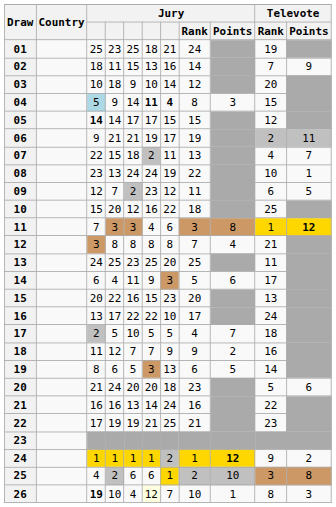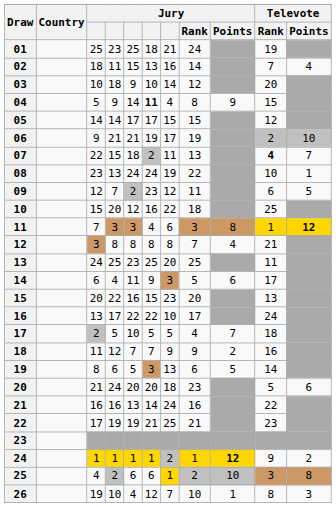 <table class="sortable wikitable collapsible plainrowheaders" style="text-align:center;">
 <tr>
 </tr>
 <tr>
 <th scope="col" rowspan="2">Draw</th>
 <th scope="col" rowspan="2">Country</th>
 <th scope="col" colspan="7">Jury</th>
 <th scope="col" colspan="2">Televote</th>
 </tr>
 <tr>
 <th scope="col"><small></small></th>
 <th scope="col"><small></small></th>
 <th scope="col"><small></small></th>
 <th scope="col"><small></small></th>
 <th scope="col"><small></small></th>
 <th scope="col">Rank</th>
 <th scope="col">Points</th>
 <th scope="col">Rank</th>
 <th scope="col">Points</th>
 </tr>
 <tr>
 <th scope="row" style="text-align:center;">01</th>
 <td style="text-align:left;"></td>
 <td>25</td>
 <td>23</td>
 <td>25</td>
 <td>18</td>
 <td>21</td>
 <td>24</td>
 <td style="background:#AAAAAA;"></td>
 <td>19</td>
 <td style="background:#AAAAAA;"></td>
 </tr>
 <tr>
 <th scope="row" style="text-align:center;">02</th>
 <td style="text-align:left;"></td>
 <td>18</td>
 <td>11</td>
 <td>15</td>
 <td>13</td>
 <td>16</td>
 <td>14</td>
 <td style="background:#AAAAAA;"></td>
 <td>7</td>
-<td>9</td>
+<td>4</td>
 </tr>
 <tr>
 <th scope="row" style="text-align:center;">03</th>
 <td style="text-align:left;"></td>
 <td>10</td>
 <td>18</td>
 <td>9</td>
 <td>10</td>
 <td>14</td>
 <td>12</td>
 <td style="background:#AAAAAA;"></td>
 <td>20</td>
 <td style="background:#AAAAAA;"></td>
 </tr>
 <tr>
 <th scope="row" style="text-align:center;">04</th>
 <td style="text-align:left;"></td>
-<td style="background: lightblue;">5</td>
+<td>5</td>
 <td>9</td>
 <td>14</td>
 <td><strong>11</strong></td>
-<td><strong>4</strong></td>
+<td>4</td>
 <td>8</td>
-<td>3</td>
+<td>9</td>
 <td>15</td>
 <td style="background:#AAAAAA;"></td>
 </tr>
 <tr>
 <th scope="row" style="text-align:center;">05</th>
 <td style="text-align:left;"></td>
-<td><strong>14</strong></td>
+<td>14</td>
 <td>14</td>
 <td>17</td>
 <td>17</td>
 <td>15</td>
 <td>15</td>
 <td style="background:#AAAAAA;"></td>
 <td>12</td>
 <td style="background:#AAAAAA;"></td>
 </tr>
 <tr>
 <th scope="row" style="text-align:center;">06</th>
 <td style="text-align:left;"></td>
 <td>9</td>
 <td>21</td>
 <td>21</td>
 <td>19</td>
 <td>17</td>
 <td>19</td>
 <td style="background:#AAAAAA;"></td>
 <td style="background:silver;">2</td>
-<td style="background:silver;">11</td>
+<td style="background:silver;">10</td>
 </tr>
 <tr>
 <th scope="row" style="text-align:center;">07</th>
 <td style="text-align:left;"></td>
 <td>22</td>
 <td>15</td>
 <td>18</td>
 <td style="background:silver;">2</td>
 <td>11</td>
 <td>13</td>
 <td style="background:#AAAAAA;"></td>
-<td>4</td>
+<td><strong>4</strong></td>
 <td>7</td>
 </tr>
 <tr>
 <th scope="row" style="text-align:center;">08</th>
 <td style="text-align:left;"></td>
 <td>23</td>
 <td>13</td>
 <td>24</td>
 <td>24</td>
 <td>19</td>
 <td>22</td>
 <td style="background:#AAAAAA;"></td>
 <td>10</td>
 <td>1</td>
 </tr>
 <tr>
 <th scope="row" style="text-align:center;">09</th>
 <td style="text-align:left;"></td>
 <td>12</td>
 <td>7</td>
 <td style="background:silver;">2</td>
 <td>23</td>
 <td>12</td>
 <td>11</td>
 <td style="background:#AAAAAA;"></td>
 <td>6</td>
 <td>5</td>
 </tr>
 <tr>
 <th scope="row" style="text-align:center;">10</th>
 <td style="text-align:left;"></td>
 <td>15</td>
 <td>20</td>
 <td>12</td>
 <td>16</td>
 <td>22</td>
 <td>18</td>
 <td style="background:#AAAAAA;"></td>
 <td>25</td>
 <td style="background:#AAAAAA;"></td>
 </tr>
 <tr>
 <th scope="row" style="text-align:center;">11</th>
 <td style="text-align:left;"></td>
 <td>7</td>
 <td style="background:#CC9966;">3</td>
 <td style="background:#CC9966;">3</td>
 <td>4</td>
 <td>6</td>
 <td style="background:#CC9966;">3</td>
 <td style="background:#CC9966;">8</td>
 <td style="background:gold;">1</td>
 <td style="background:gold;"><strong>12</strong></td>
 </tr>
 <tr>
 <th scope="row" style="text-align:center;">12</th>
 <td style="text-align:left;"></td>
 <td style="background:#CC9966;">3</td>
 <td>8</td>
 <td>8</td>
 <td>8</td>
 <td>8</td>
 <td>7</td>
 <td>4</td>
 <td>21</td>
 <td style="background:#AAAAAA;"></td>
 </tr>
 <tr>
 <th scope="row" style="text-align:center;">13</th>
 <td style="text-align:left;"></td>
 <td>24</td>
 <td>25</td>
 <td>23</td>
 <td>25</td>
 <td>20</td>
 <td>25</td>
 <td style="background:#AAAAAA;"></td>
 <td>11</td>
 <td style="background:#AAAAAA;"></td>
 </tr>
 <tr>
 <th scope="row" style="text-align:center;">14</th>
 <td style="text-align:left;"></td>
 <td>6</td>
 <td>4</td>
 <td>11</td>
 <td>9</td>
 <td style="background:#CC9966;">3</td>
 <td>5</td>
 <td>6</td>
 <td>17</td>
 <td style="background:#AAAAAA;"></td>
 </tr>
 <tr>
 <th scope="row" style="text-align:center;">15</th>
 <td style="text-align:left;"></td>
 <td>20</td>
 <td>22</td>
 <td>16</td>
 <td>15</td>
 <td>23</td>
 <td>20</td>
 <td style="background:#AAAAAA;"></td>
 <td>13</td>
 <td style="background:#AAAAAA;"></td>
 </tr>
 <tr>
 <th scope="row" style="text-align:center;">16</th>
 <td style="text-align:left;"></td>
 <td>13</td>
 <td>17</td>
 <td>22</td>
 <td>22</td>
 <td>10</td>
 <td>17</td>
 <td style="background:#AAAAAA;"></td>
 <td>24</td>
 <td style="background:#AAAAAA;"></td>
 </tr>
 <tr>
 <th scope="row" style="text-align:center;">17</th>
 <td style="text-align:left;"></td>
 <td style="background:silver;">2</td>
 <td>5</td>
 <td>10</td>
 <td>5</td>
 <td>5</td>
 <td>4</td>
 <td>7</td>
 <td>18</td>
 <td style="background:#AAAAAA;"></td>
 </tr>
 <tr>
 <th scope="row" style="text-align:center;">18</th>
 <td style="text-align:left;"></td>
 <td>11</td>
 <td>12</td>
 <td>7</td>
 <td>7</td>
 <td>9</td>
 <td>9</td>
 <td>2</td>
 <td>16</td>
 <td style="background:#AAAAAA;"></td>
 </tr>
 <tr>
 <th scope="row" style="text-align:center;">19</th>
 <td style="text-align:left;"></td>
 <td>8</td>
 <td>6</td>
 <td>5</td>
 <td style="background:#CC9966;">3</td>
 <td>13</td>
 <td>6</td>
 <td>5</td>
 <td>14</td>
 <td style="background:#AAAAAA;"></td>
 </tr>
 <tr>
 <th scope="row" style="text-align:center;">20</th>
 <td style="text-align:left;"></td>
 <td>21</td>
 <td>24</td>
 <td>20</td>
 <td>20</td>
 <td>18</td>
 <td>23</td>
 <td style="background:#AAAAAA;"></td>
 <td>5</td>
 <td>6</td>
 </tr>
 <tr>
 <th scope="row" style="text-align:center;">21</th>
 <td style="text-align:left;"></td>
 <td>16</td>
 <td>16</td>
 <td>13</td>
 <td>14</td>
 <td>24</td>
 <td>16</td>
 <td style="background:#AAAAAA;"></td>
 <td>22</td>
 <td style="background:#AAAAAA;"></td>
 </tr>
 <tr>
 <th scope="row" style="text-align:center;">22</th>
 <td style="text-align:left;"></td>
 <td>17</td>
 <td>19</td>
 <td>19</td>
 <td>21</td>
 <td>25</td>
 <td>21</td>
 <td style="background:#AAAAAA;"></td>
 <td>23</td>
 <td style="background:#AAAAAA;"></td>
 </tr>
 <tr class="sortbottom">
 <th scope="row" style="text-align:center;">23</th>
 <td style="text-align:left;"></td>
 <td style="background:#AAAAAA;"></td>
 <td style="background:#AAAAAA;"></td>
 <td style="background:#AAAAAA;"></td>
 <td style="background:#AAAAAA;"></td>
 <td style="background:#AAAAAA;"></td>
 <td style="background:#AAAAAA;"></td>
 <td style="background:#AAAAAA;"></td>
 <td style="background:#AAAAAA;"></td>
 <td style="background:#AAAAAA;"></td>
 </tr>
 <tr>
 <th scope="row" style="text-align:center;">24</th>
 <td style="text-align:left;"></td>
 <td style="background:gold;">1</td>
 <td style="background:gold;">1</td>
 <td style="background:gold;">1</td>
 <td style="background:gold;">1</td>
 <td style="background:silver;">2</td>
 <td style="background:gold;">1</td>
 <td style="background:gold;"><strong>12</strong></td>
 <td>9</td>
 <td>2</td>
 </tr>
 <tr>
 <th scope="row" style="text-align:center;">25</th>
 <td style="text-align:left;"></td>
 <td>4</td>
 <td style="background:silver;">2</td>
 <td>6</td>
 <td>6</td>
 <td style="background:gold;">1</td>
 <td style="background:silver;">2</td>
 <td style="background:silver;">10</td>
 <td style="background:#CC9966;">3</td>
 <td style="background:#CC9966;">8</td>
 </tr>
 <tr>
 <th scope="row" style="text-align:center;">26</th>
 <td style="text-align:left;"></td>
-<td><strong>19</strong></td>
+<td>19</td>
 <td>10</td>
 <td>4</td>
-<td style="background: lightyellow;">12</td>
+<td>12</td>
 <td>7</td>
 <td>10</td>
 <td>1</td>
 <td>8</td>
 <td>3</td>
 </tr>
 </table>
